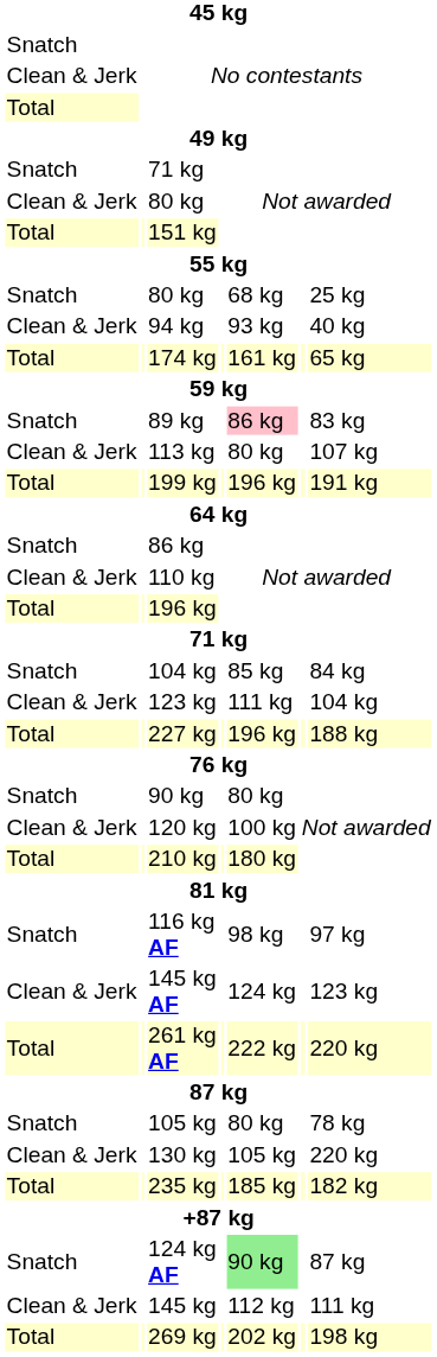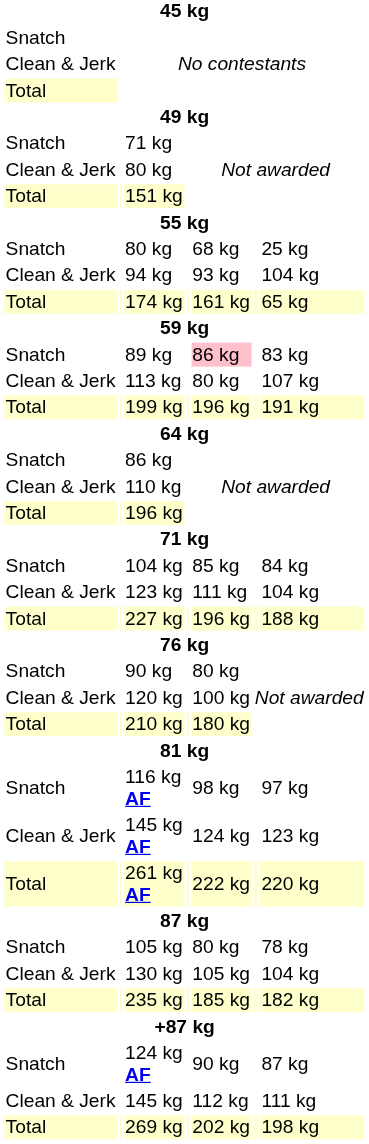 <table>
 <tr>
 <th colspan=7>45 kg</th>
 </tr>
 <tr>
 <td>Snatch</td>
 <td rowspan=3 colspan=6 align=center><em>No contestants</em></td>
 </tr>
 <tr>
 <td>Clean & Jerk</td>
 </tr>
 <tr bgcolor=ffffcc>
 <td>Total</td>
 </tr>
 <tr>
 <th colspan=7>49 kg</th>
 </tr>
 <tr>
 <td>Snatch</td>
 <td></td>
 <td>71 kg</td>
 <td rowspan=3 colspan=4 align=center><em>Not awarded</em></td>
 </tr>
 <tr>
 <td>Clean & Jerk</td>
 <td></td>
 <td>80 kg</td>
 </tr>
 <tr bgcolor=ffffcc>
 <td>Total</td>
 <td></td>
 <td>151 kg</td>
 </tr>
 <tr>
 <th colspan=7>55 kg</th>
 </tr>
 <tr>
 <td>Snatch</td>
 <td></td>
 <td>80 kg</td>
 <td></td>
 <td>68 kg</td>
 <td></td>
 <td>25 kg</td>
 </tr>
 <tr>
 <td>Clean & Jerk</td>
 <td></td>
 <td>94 kg</td>
 <td></td>
 <td>93 kg</td>
 <td></td>
-<td>40 kg</td>
+<td>104 kg</td>
 </tr>
 <tr bgcolor=ffffcc>
 <td>Total</td>
 <td></td>
 <td>174 kg</td>
 <td></td>
 <td>161 kg</td>
 <td></td>
 <td>65 kg</td>
 </tr>
 <tr>
 <th colspan=7>59 kg</th>
 </tr>
 <tr>
 <td>Snatch</td>
 <td></td>
 <td>89 kg</td>
 <td></td>
 <td style="background: pink;">86 kg</td>
 <td></td>
 <td>83 kg</td>
 </tr>
 <tr>
 <td>Clean & Jerk</td>
 <td></td>
 <td>113 kg</td>
 <td></td>
 <td>80 kg</td>
 <td></td>
 <td>107 kg</td>
 </tr>
 <tr bgcolor=ffffcc>
 <td>Total</td>
 <td></td>
 <td>199 kg</td>
 <td></td>
 <td>196 kg</td>
 <td></td>
 <td>191 kg</td>
 </tr>
 <tr>
 <th colspan=7>64 kg</th>
 </tr>
 <tr>
 <td>Snatch</td>
 <td></td>
 <td>86 kg</td>
 <td rowspan=3 colspan=4 align=center><em>Not awarded</em></td>
 </tr>
 <tr>
 <td>Clean & Jerk</td>
 <td></td>
 <td>110 kg</td>
 </tr>
 <tr bgcolor=ffffcc>
 <td>Total</td>
 <td></td>
 <td>196 kg</td>
 </tr>
 <tr>
 <th colspan=7>71 kg</th>
 </tr>
 <tr>
 <td>Snatch</td>
 <td></td>
 <td>104 kg</td>
 <td></td>
 <td>85 kg</td>
 <td></td>
 <td>84 kg</td>
 </tr>
 <tr>
 <td>Clean & Jerk</td>
 <td></td>
 <td>123 kg</td>
 <td></td>
 <td>111 kg</td>
 <td></td>
 <td>104 kg</td>
 </tr>
 <tr bgcolor=ffffcc>
 <td>Total</td>
 <td></td>
 <td>227 kg</td>
 <td></td>
 <td>196 kg</td>
 <td></td>
 <td>188 kg</td>
 </tr>
 <tr>
 <th colspan=7>76 kg</th>
 </tr>
 <tr>
 <td>Snatch</td>
 <td></td>
 <td>90 kg</td>
 <td></td>
 <td>80 kg</td>
 <td rowspan=3 colspan=2 align=center><em>Not awarded</em></td>
 </tr>
 <tr>
 <td>Clean & Jerk</td>
 <td></td>
 <td>120 kg</td>
 <td></td>
 <td>100 kg</td>
 </tr>
 <tr bgcolor=ffffcc>
 <td>Total</td>
 <td></td>
 <td>210 kg</td>
 <td></td>
 <td>180 kg</td>
 </tr>
 <tr>
 <th colspan=7>81 kg</th>
 </tr>
 <tr>
 <td>Snatch</td>
 <td></td>
 <td>116 kg<br><strong><a href='#'>AF</a></strong></td>
 <td></td>
 <td>98 kg</td>
 <td></td>
 <td>97 kg</td>
 </tr>
 <tr>
 <td>Clean & Jerk</td>
 <td></td>
 <td>145 kg<br><strong><a href='#'>AF</a></strong></td>
 <td></td>
 <td>124 kg</td>
 <td></td>
 <td>123 kg</td>
 </tr>
 <tr bgcolor=ffffcc>
 <td>Total</td>
 <td></td>
 <td>261 kg<br><strong><a href='#'>AF</a></strong></td>
 <td></td>
 <td>222 kg</td>
 <td></td>
 <td>220 kg</td>
 </tr>
 <tr>
 <th colspan=7>87 kg</th>
 </tr>
 <tr>
 <td>Snatch</td>
 <td></td>
 <td>105 kg</td>
 <td></td>
 <td>80 kg</td>
 <td></td>
 <td>78 kg</td>
 </tr>
 <tr>
 <td>Clean & Jerk</td>
 <td></td>
 <td>130 kg</td>
 <td></td>
 <td>105 kg</td>
 <td></td>
-<td>220 kg</td>
+<td>104 kg</td>
 </tr>
 <tr bgcolor=ffffcc>
 <td>Total</td>
 <td></td>
 <td>235 kg</td>
 <td></td>
 <td>185 kg</td>
 <td></td>
 <td>182 kg</td>
 </tr>
 <tr>
 <th colspan=7>+87 kg</th>
 </tr>
 <tr>
 <td>Snatch</td>
 <td></td>
 <td>124 kg<br><strong><a href='#'>AF</a></strong></td>
 <td></td>
-<td style="background: lightgreen;">90 kg</td>
+<td>90 kg</td>
 <td></td>
 <td>87 kg</td>
 </tr>
 <tr>
 <td>Clean & Jerk</td>
 <td></td>
 <td>145 kg</td>
 <td></td>
 <td>112 kg</td>
 <td></td>
 <td>111 kg</td>
 </tr>
 <tr bgcolor=ffffcc>
 <td>Total</td>
 <td></td>
 <td>269 kg</td>
 <td></td>
 <td>202 kg</td>
 <td></td>
 <td>198 kg</td>
 </tr>
 </table>
